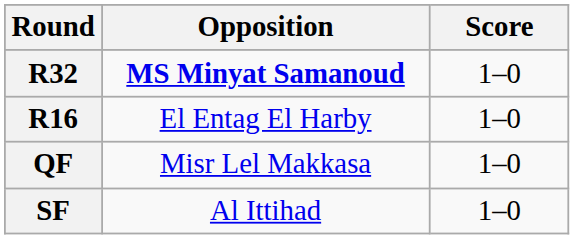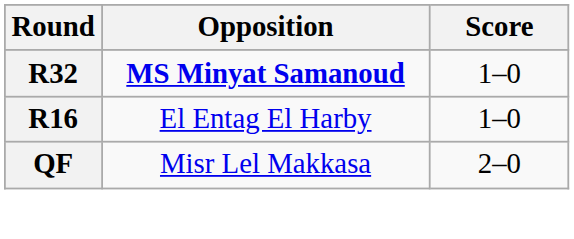 <table class="wikitable plainrowheaders" style="text-align:center;margin:0">
 <tr>
 <th scope="col" style="width:25px">Round</th>
 <th scope="col" style="width:175px">Opposition</th>
 <th scope="col" style="width:70px">Score</th>
 </tr>
 <tr>
 <th scope=row style="text-align:center">R32</th>
 <td><strong><a href='#'>MS Minyat Samanoud</a></strong></td>
 <td>1–0</td>
 </tr>
 <tr>
 <th scope=row style="text-align:center">R16</th>
 <td><a href='#'>El Entag El Harby</a></td>
 <td>1–0 </td>
 </tr>
 <tr>
 <th scope=row style="text-align:center">QF</th>
 <td><a href='#'>Misr Lel Makkasa</a></td>
-<td>1–0</td>
-</tr>
-<tr>
-<th scope=row style="text-align:center">SF</th>
-<td><a href='#'>Al Ittihad</a></td>
-<td>1–0 </td>
+<td>2–0 </td>
 </tr>
 </table>
